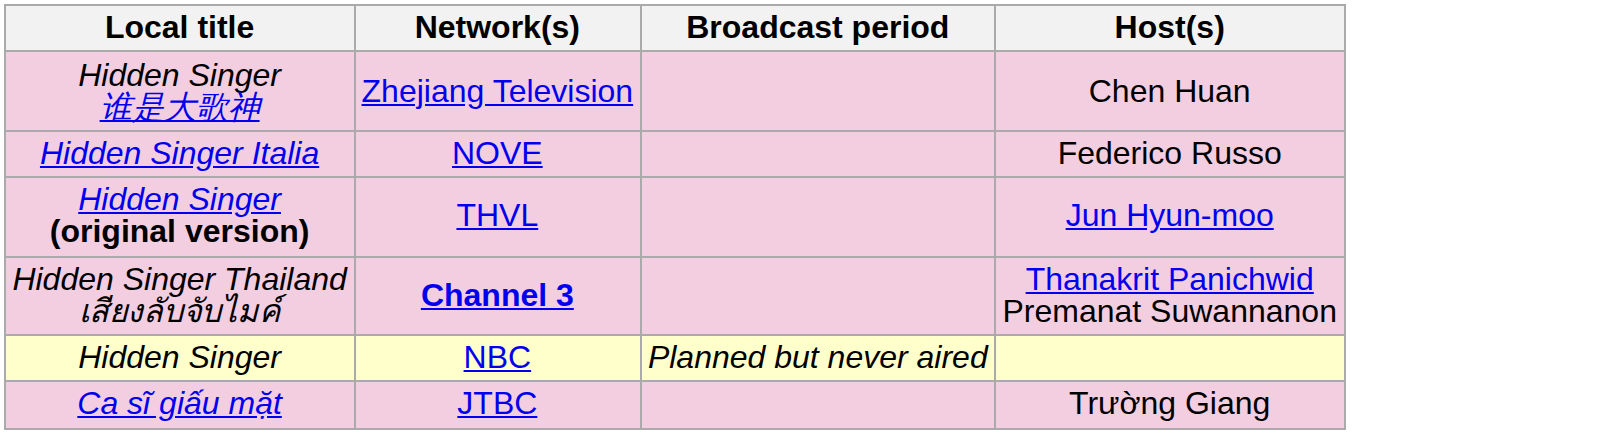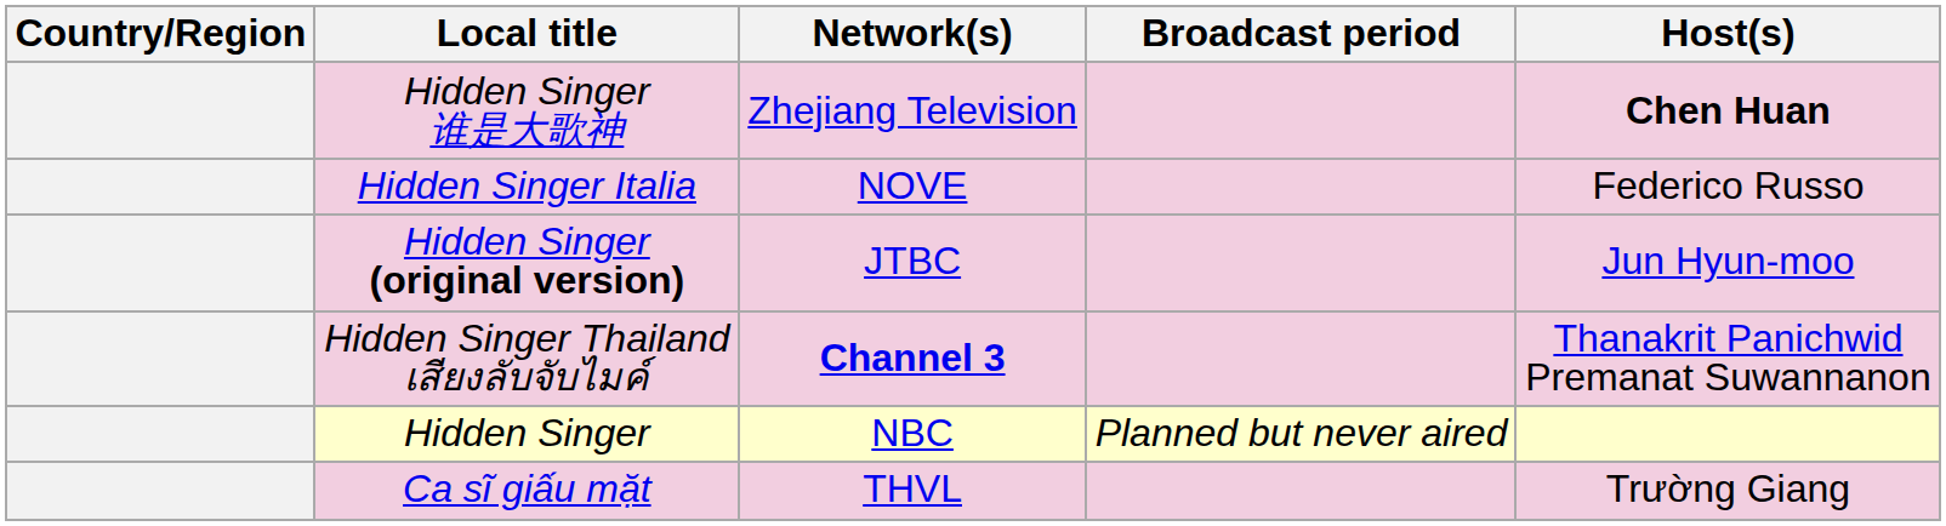 <table class="wikitable" style="text-align:center; line-height:16px;">
 <tr>
+<th>Country/Region</th>
 <th>Local title</th>
 <th>Network(s)</th>
 <th>Broadcast period</th>
 <th scope="col">Host(s)</th>
 </tr>
 <tr bgcolor="#F2CEE0">
+<th></th>
 <td><em>Hidden Singer</em> <br> <em><a href='#'>谁是大歌神</a></em></td>
 <td><a href='#'>Zhejiang Television</a></td>
 <td></td>
-<td>Chen Huan</td>
+<td><strong>Chen Huan</strong></td>
 </tr>
 <tr bgcolor="#F2CEE0">
+<th></th>
 <td><em><a href='#'>Hidden Singer Italia</a></em></td>
 <td><a href='#'>NOVE</a></td>
 <td></td>
 <td>Federico Russo</td>
 </tr>
 <tr bgcolor="#F2CEE0">
+<th></th>
 <td><em><a href='#'>Hidden Singer</a></em><br><strong>(original version)</strong></td>
-<td><a href='#'>THVL</a></td>
+<td><a href='#'>JTBC</a></td>
 <td></td>
 <td><a href='#'>Jun Hyun-moo</a></td>
 </tr>
 <tr bgcolor="#F2CEE0">
+<th></th>
 <td><em>Hidden Singer Thailand<br>เสียงลับจับไมค์</em></td>
 <td><strong><a href='#'>Channel 3</a></strong></td>
 <td></td>
 <td><a href='#'>Thanakrit Panichwid</a><br>Premanat Suwannanon</td>
 </tr>
 <tr bgcolor="#FFFFCC">
+<th></th>
 <td><em>Hidden Singer</em></td>
 <td><a href='#'>NBC</a></td>
 <td><em>Planned but never aired</em></td>
 <td></td>
 </tr>
 <tr bgcolor="#F2CEE0">
+<th></th>
 <td><em><a href='#'>Ca sĩ giấu mặt</a></em></td>
-<td><a href='#'>JTBC</a></td>
+<td><a href='#'>THVL</a></td>
 <td></td>
 <td>Trường Giang</td>
 </tr>
 </table>
